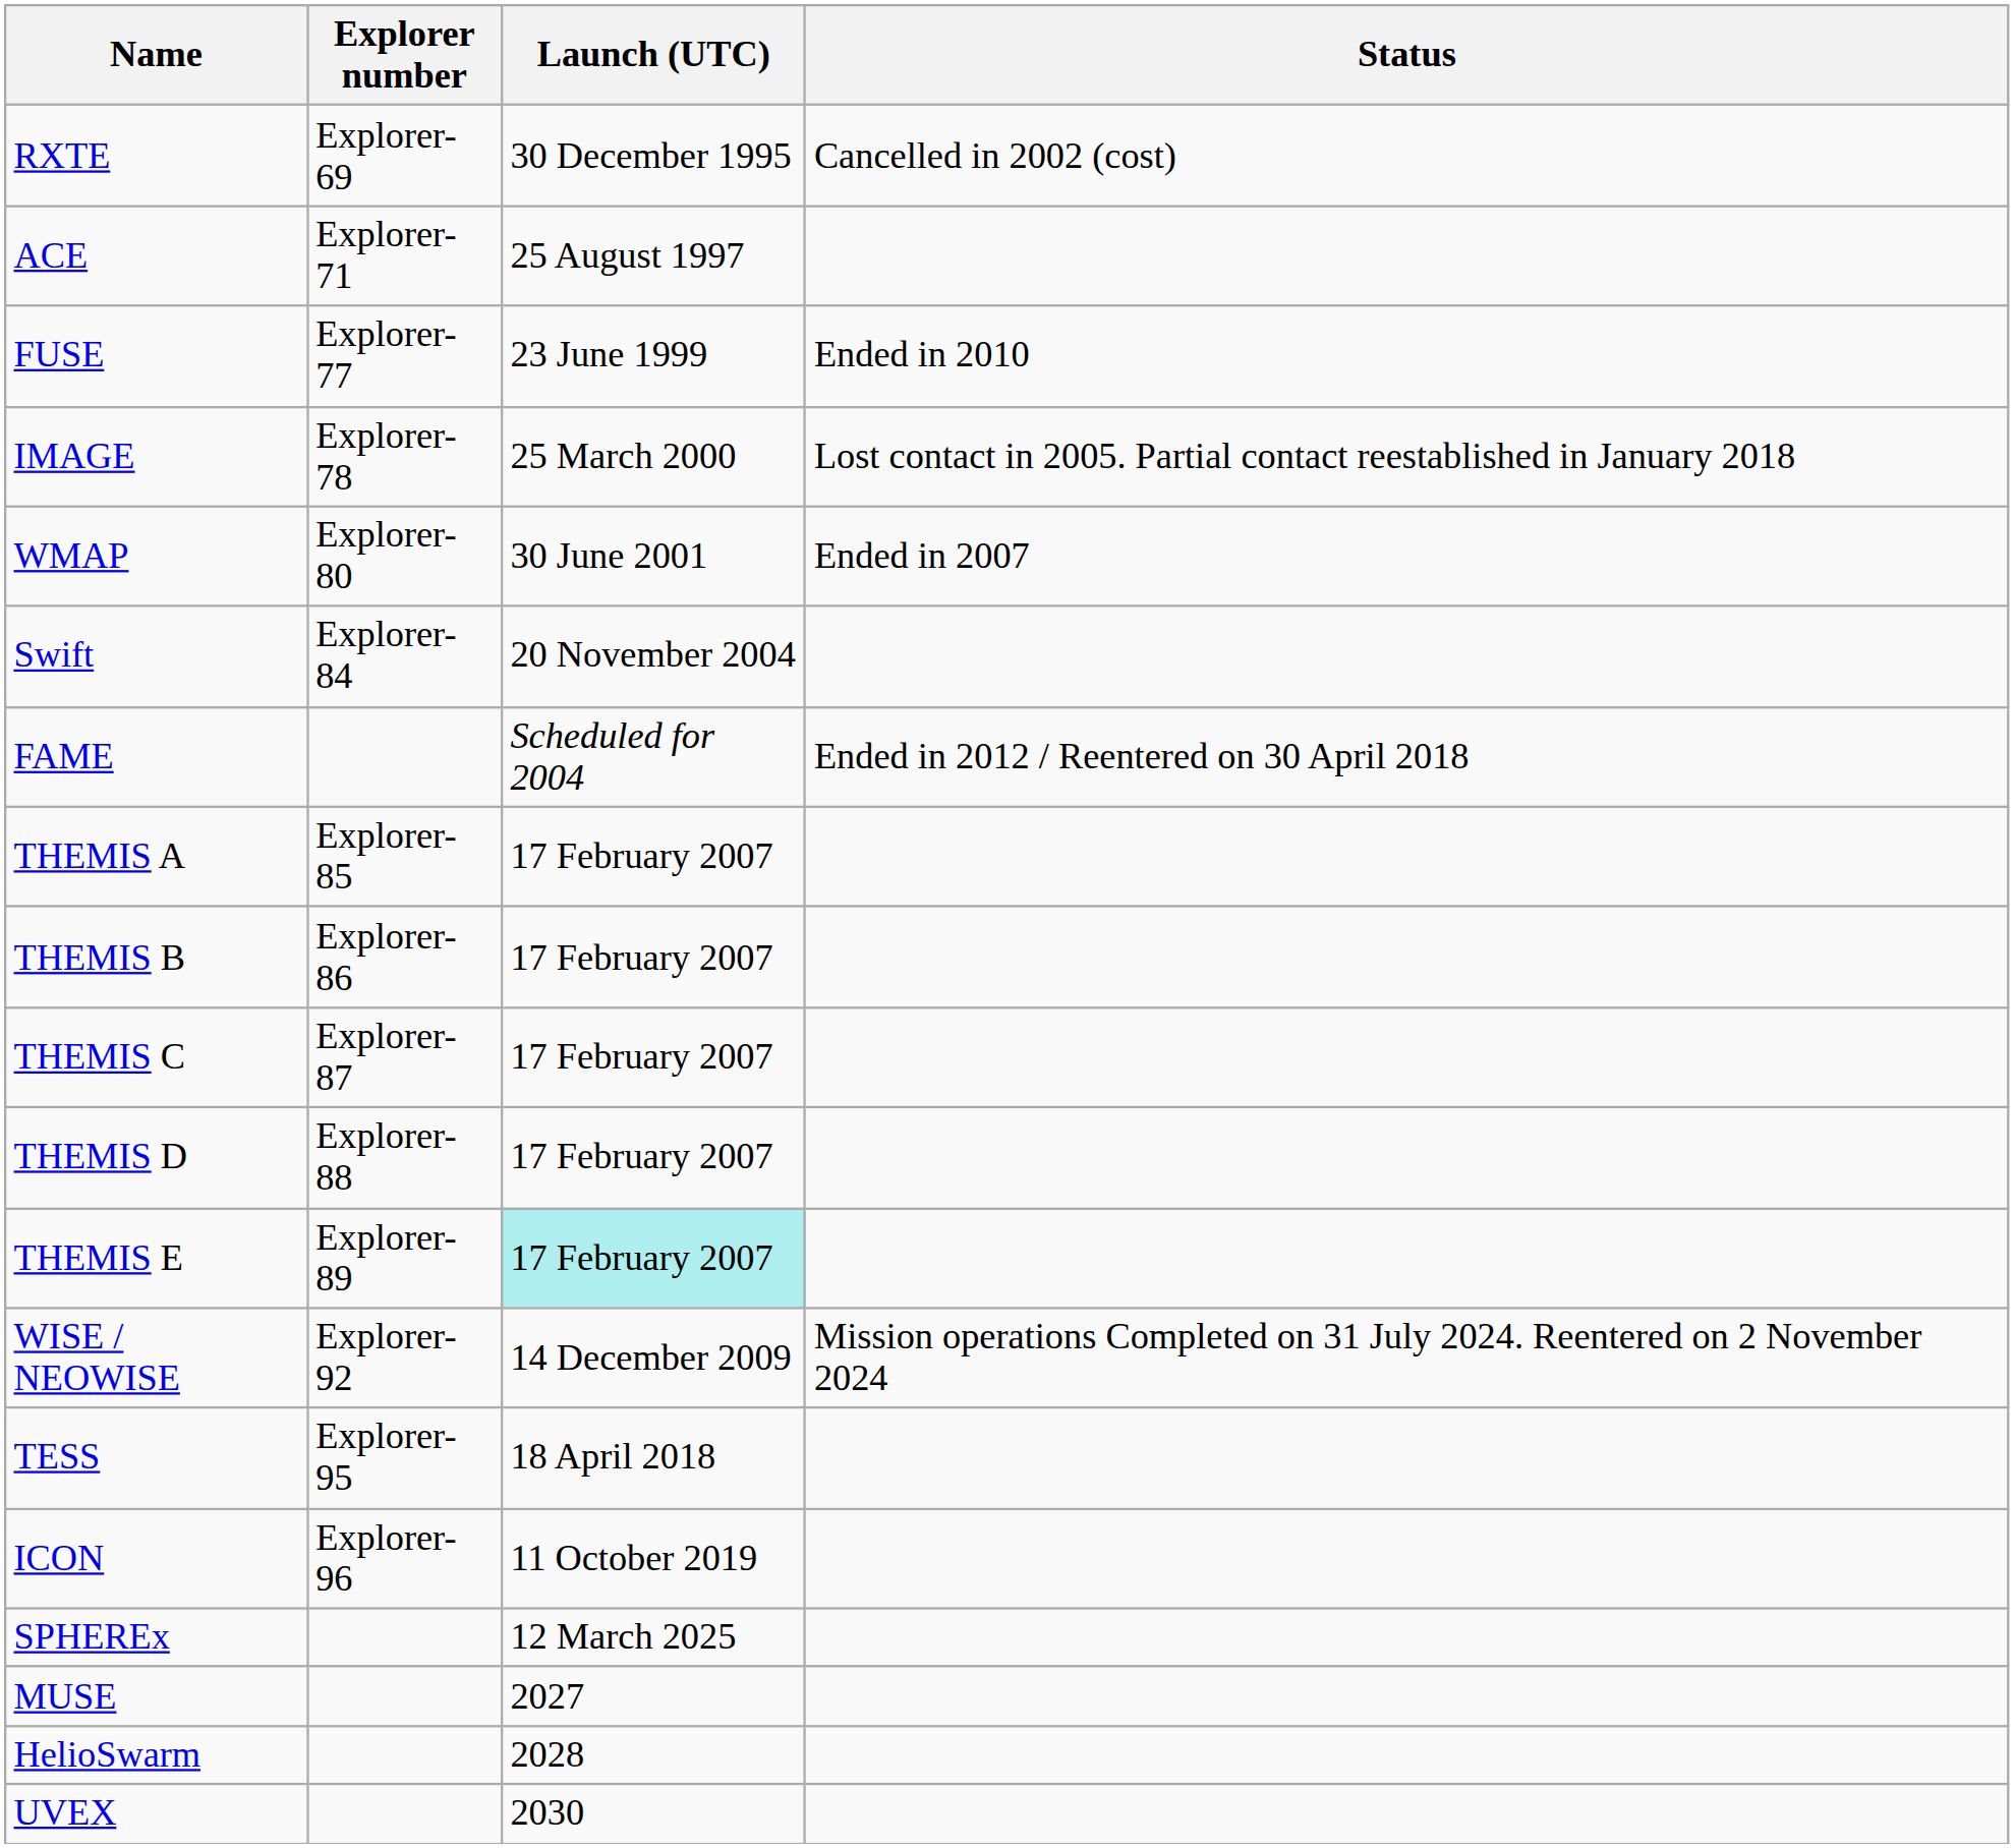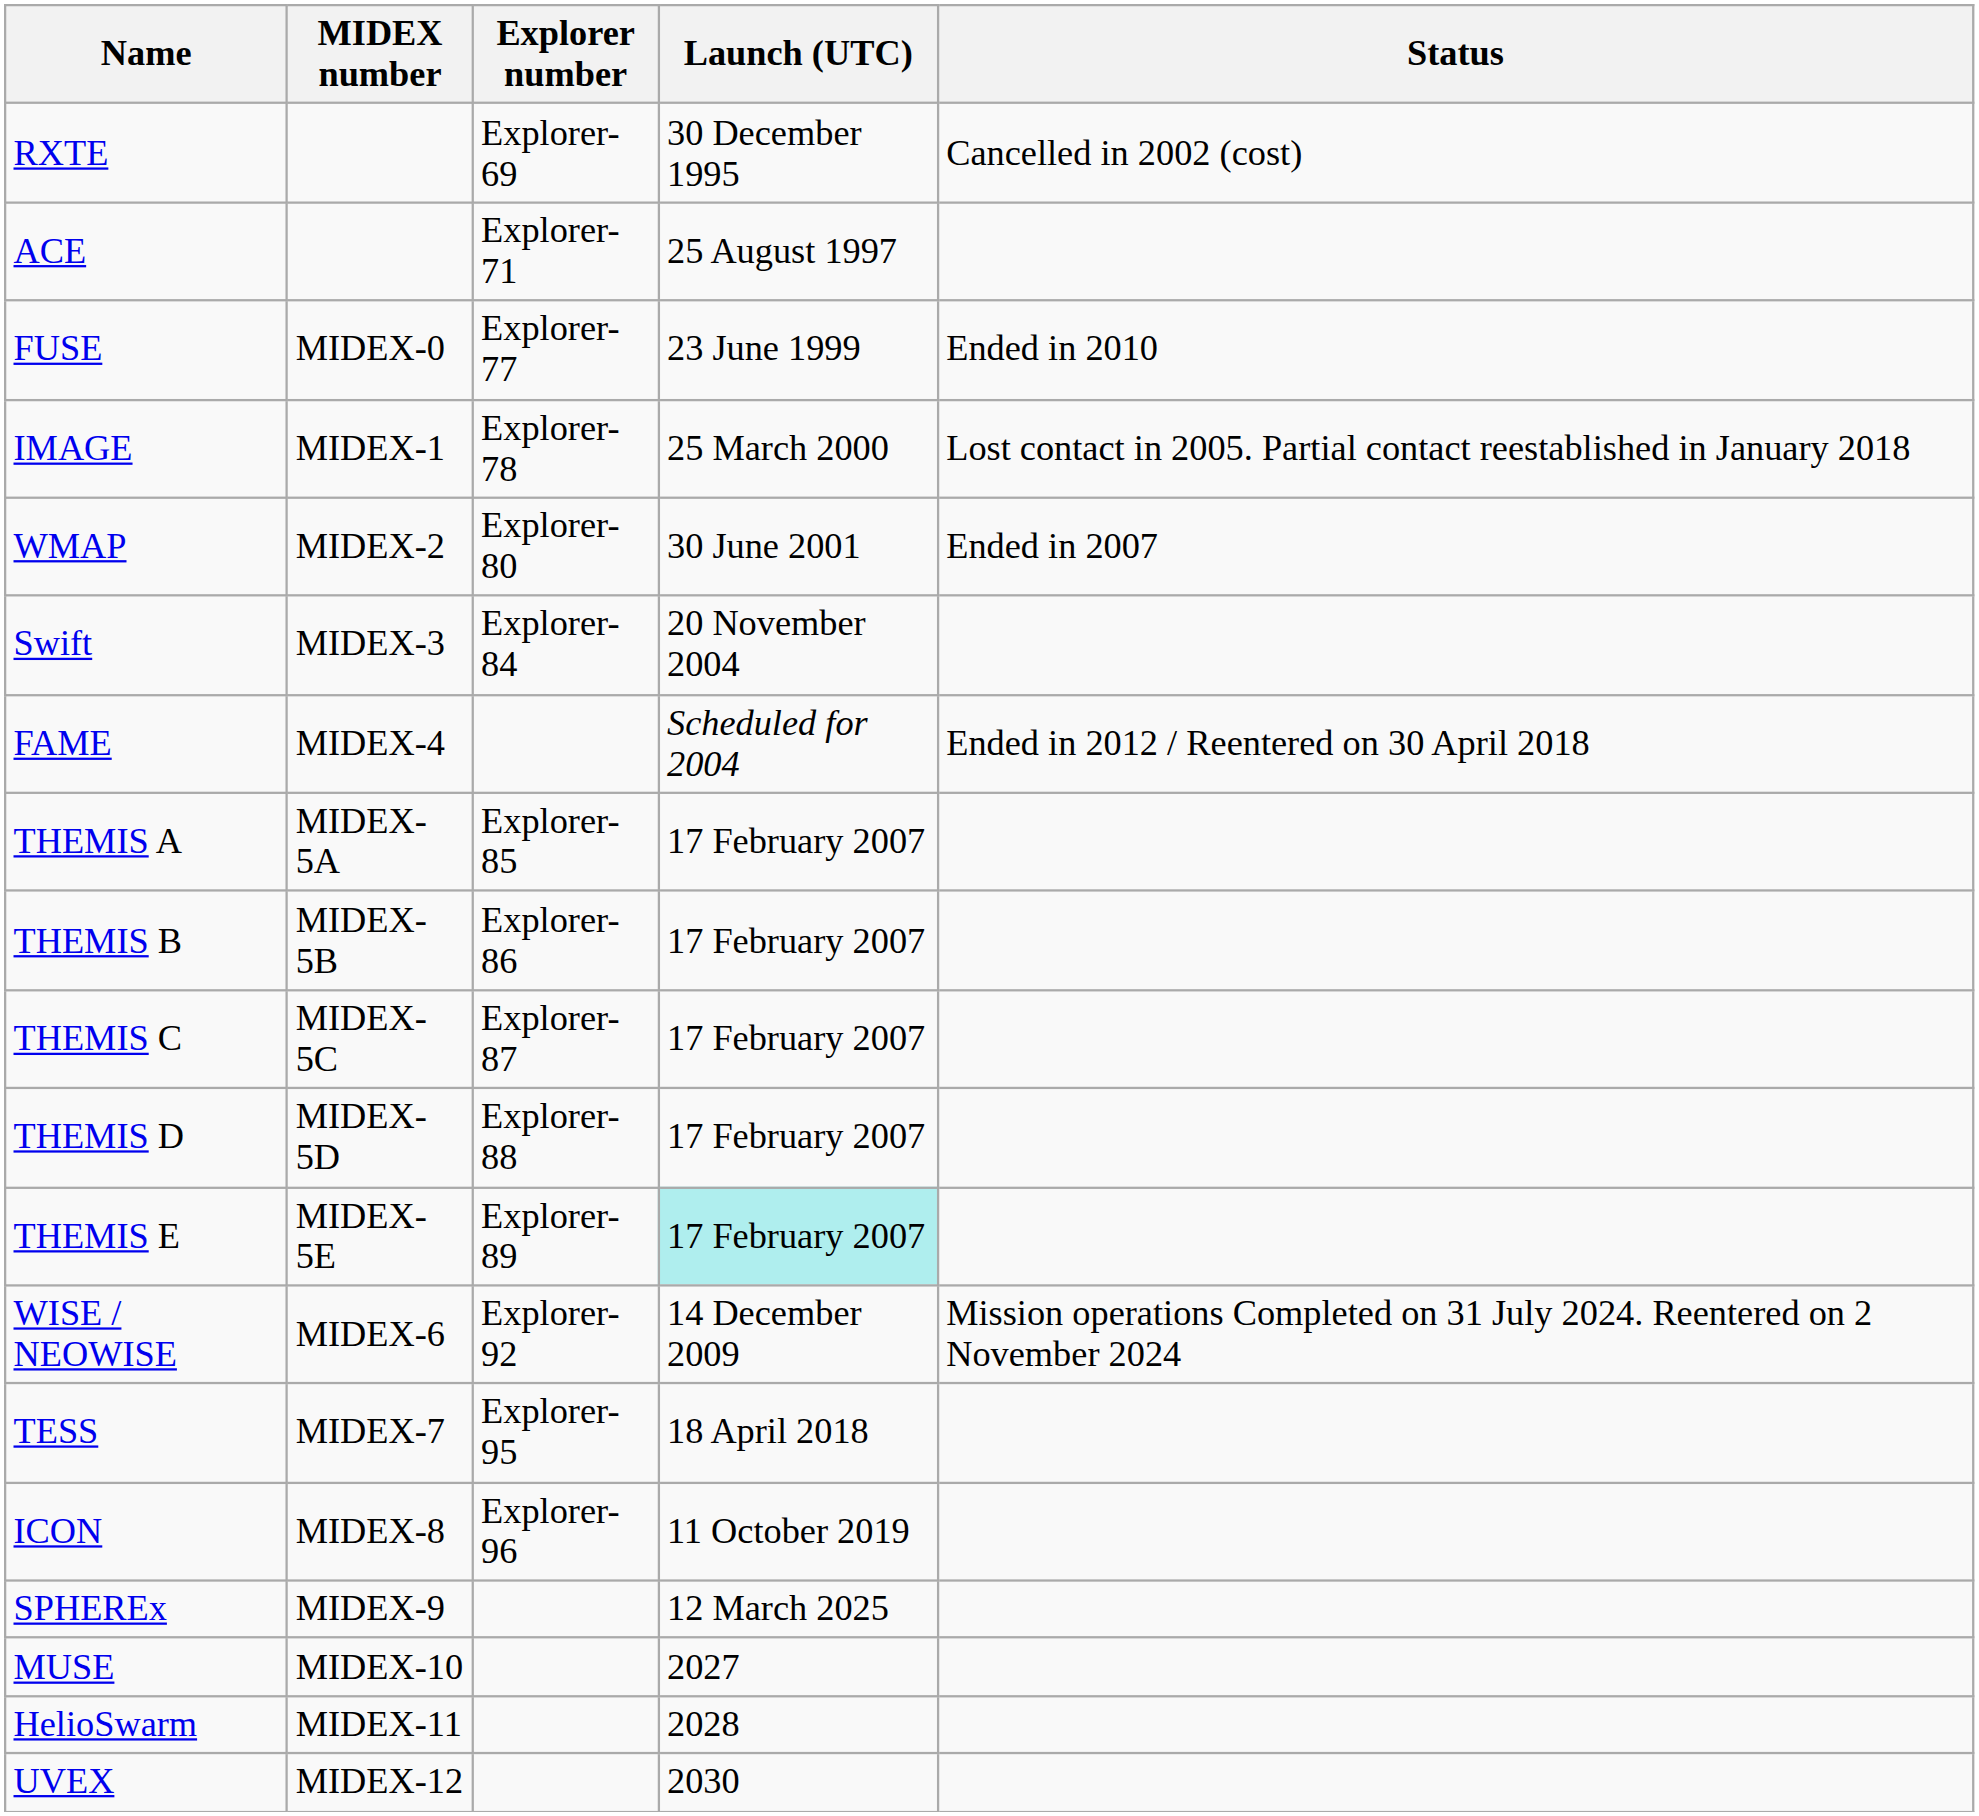 <table class="wikitable">
 <tr>
 <th>Name</th>
+<th>MIDEX<br>number</th>
 <th>Explorer<br>number</th>
 <th>Launch (UTC)</th>
 <th>Status</th>
 </tr>
 <tr>
 <td><a href='#'>RXTE</a></td>
+<td></td>
 <td>Explorer-69</td>
 <td>30 December 1995</td>
 <td>Cancelled in 2002 (cost)</td>
 </tr>
 <tr>
 <td><a href='#'>ACE</a></td>
+<td></td>
 <td>Explorer-71</td>
 <td>25 August 1997</td>
 <td></td>
 </tr>
 <tr>
 <td><a href='#'>FUSE</a></td>
+<td>MIDEX-0</td>
 <td>Explorer-77</td>
 <td>23 June 1999</td>
 <td>Ended in 2010</td>
 </tr>
 <tr>
 <td><a href='#'>IMAGE</a></td>
+<td>MIDEX-1</td>
 <td>Explorer-78</td>
 <td>25 March 2000</td>
 <td>Lost contact in 2005. Partial contact reestablished in January 2018</td>
 </tr>
 <tr>
 <td><a href='#'>WMAP</a></td>
+<td>MIDEX-2</td>
 <td>Explorer-80</td>
 <td>30 June 2001</td>
 <td>Ended in 2007</td>
 </tr>
 <tr>
 <td><a href='#'>Swift</a></td>
+<td>MIDEX-3</td>
 <td>Explorer-84</td>
 <td>20 November 2004</td>
 <td></td>
 </tr>
 <tr>
 <td><a href='#'>FAME</a></td>
+<td>MIDEX-4</td>
 <td></td>
 <td><em>Scheduled for 2004</em></td>
 <td>Ended in 2012 / Reentered on 30 April 2018</td>
 </tr>
 <tr>
 <td><a href='#'>THEMIS</a> A</td>
+<td>MIDEX-5A</td>
 <td>Explorer-85</td>
 <td>17 February 2007</td>
 <td></td>
 </tr>
 <tr>
 <td><a href='#'>THEMIS</a> B</td>
+<td>MIDEX-5B</td>
 <td>Explorer-86</td>
 <td>17 February 2007</td>
 <td></td>
 </tr>
 <tr>
 <td><a href='#'>THEMIS</a> C</td>
+<td>MIDEX-5C</td>
 <td>Explorer-87</td>
 <td>17 February 2007</td>
 <td></td>
 </tr>
 <tr>
 <td><a href='#'>THEMIS</a> D</td>
+<td>MIDEX-5D</td>
 <td>Explorer-88</td>
 <td>17 February 2007</td>
 <td></td>
 </tr>
 <tr>
 <td><a href='#'>THEMIS</a> E</td>
+<td>MIDEX-5E</td>
 <td>Explorer-89</td>
 <td style="background: paleturquoise;">17 February 2007</td>
 <td></td>
 </tr>
 <tr>
 <td><a href='#'>WISE / NEOWISE</a></td>
+<td>MIDEX-6</td>
 <td>Explorer-92</td>
 <td>14 December 2009</td>
 <td>Mission operations Completed on 31 July 2024. Reentered on 2 November 2024</td>
 </tr>
 <tr>
 <td><a href='#'>TESS</a></td>
+<td>MIDEX-7</td>
 <td>Explorer-95</td>
 <td>18 April 2018</td>
 <td></td>
 </tr>
 <tr>
 <td><a href='#'>ICON</a></td>
+<td>MIDEX-8</td>
 <td>Explorer-96</td>
 <td>11 October 2019</td>
 <td></td>
 </tr>
 <tr>
 <td><a href='#'>SPHEREx</a></td>
+<td>MIDEX-9</td>
 <td></td>
 <td>12 March 2025</td>
 <td></td>
 </tr>
 <tr>
 <td><a href='#'>MUSE</a></td>
+<td>MIDEX-10</td>
 <td></td>
 <td>2027</td>
 <td></td>
 </tr>
 <tr>
 <td><a href='#'>HelioSwarm</a></td>
+<td>MIDEX-11</td>
 <td></td>
 <td>2028</td>
 <td></td>
 </tr>
 <tr>
 <td><a href='#'>UVEX</a></td>
+<td>MIDEX-12</td>
 <td></td>
 <td>2030</td>
 <td></td>
 </tr>
 </table>
